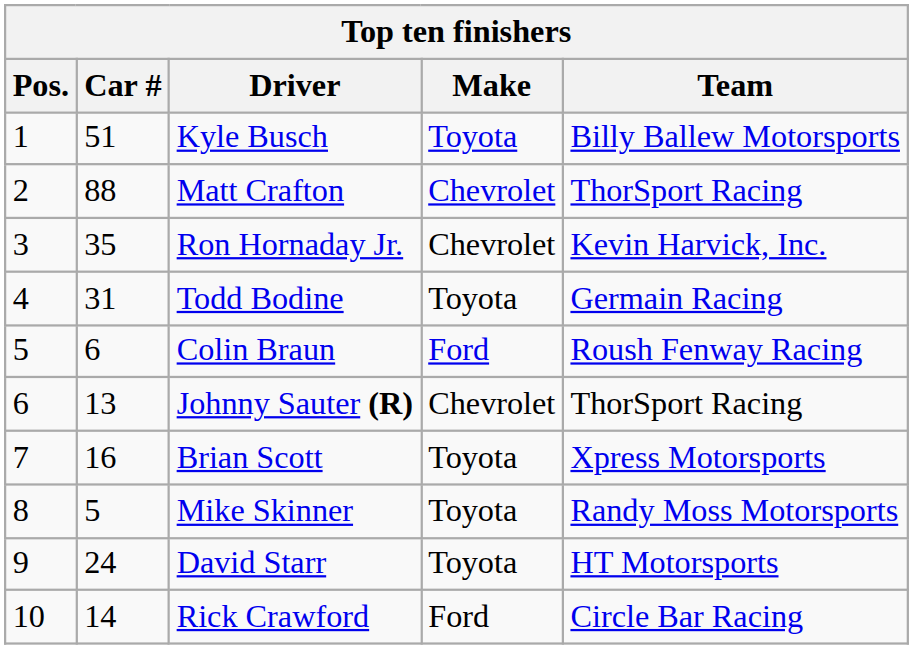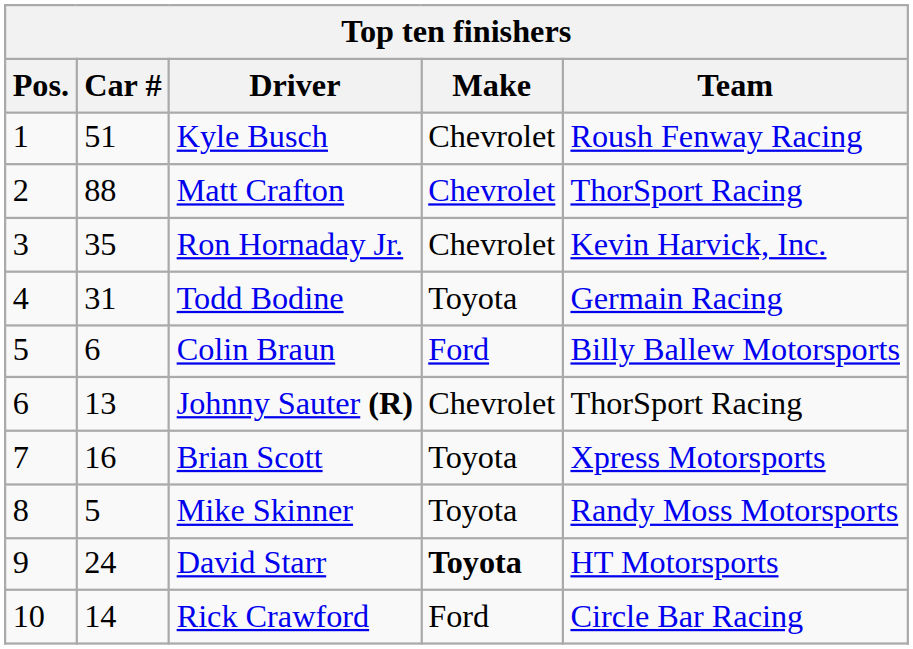 <table class="wikitable" style="font-size: 90%">
 <tr>
 <th colspan=9>Top ten finishers</th>
 </tr>
 <tr>
 <th>Pos.</th>
 <th>Car #</th>
 <th>Driver</th>
 <th>Make</th>
 <th>Team</th>
 </tr>
 <tr>
 <td>1</td>
 <td>51</td>
 <td><a href='#'>Kyle Busch</a></td>
-<td><a href='#'>Toyota</a></td>
-<td><a href='#'>Billy Ballew Motorsports</a></td>
+<td>Chevrolet</td>
+<td><a href='#'>Roush Fenway Racing</a></td>
 </tr>
 <tr>
 <td>2</td>
 <td>88</td>
 <td><a href='#'>Matt Crafton</a></td>
 <td><a href='#'>Chevrolet</a></td>
 <td><a href='#'>ThorSport Racing</a></td>
 </tr>
 <tr>
 <td>3</td>
 <td>35</td>
 <td><a href='#'>Ron Hornaday Jr.</a></td>
 <td>Chevrolet</td>
 <td><a href='#'>Kevin Harvick, Inc.</a></td>
 </tr>
 <tr>
 <td>4</td>
 <td>31</td>
 <td><a href='#'>Todd Bodine</a></td>
 <td>Toyota</td>
 <td><a href='#'>Germain Racing</a></td>
 </tr>
 <tr>
 <td>5</td>
 <td>6</td>
 <td><a href='#'>Colin Braun</a></td>
 <td><a href='#'>Ford</a></td>
-<td><a href='#'>Roush Fenway Racing</a></td>
+<td><a href='#'>Billy Ballew Motorsports</a></td>
 </tr>
 <tr>
 <td>6</td>
 <td>13</td>
 <td><a href='#'>Johnny Sauter</a> <strong>(R)</strong></td>
 <td>Chevrolet</td>
 <td>ThorSport Racing</td>
 </tr>
 <tr>
 <td>7</td>
 <td>16</td>
 <td><a href='#'>Brian Scott</a></td>
 <td>Toyota</td>
 <td><a href='#'>Xpress Motorsports</a></td>
 </tr>
 <tr>
 <td>8</td>
 <td>5</td>
 <td><a href='#'>Mike Skinner</a></td>
 <td>Toyota</td>
 <td><a href='#'>Randy Moss Motorsports</a></td>
 </tr>
 <tr>
 <td>9</td>
 <td>24</td>
 <td><a href='#'>David Starr</a></td>
-<td>Toyota</td>
+<td><strong>Toyota</strong></td>
 <td><a href='#'>HT Motorsports</a></td>
 </tr>
 <tr>
 <td>10</td>
 <td>14</td>
 <td><a href='#'>Rick Crawford</a></td>
 <td>Ford</td>
 <td><a href='#'>Circle Bar Racing</a></td>
 </tr>
 </table>
